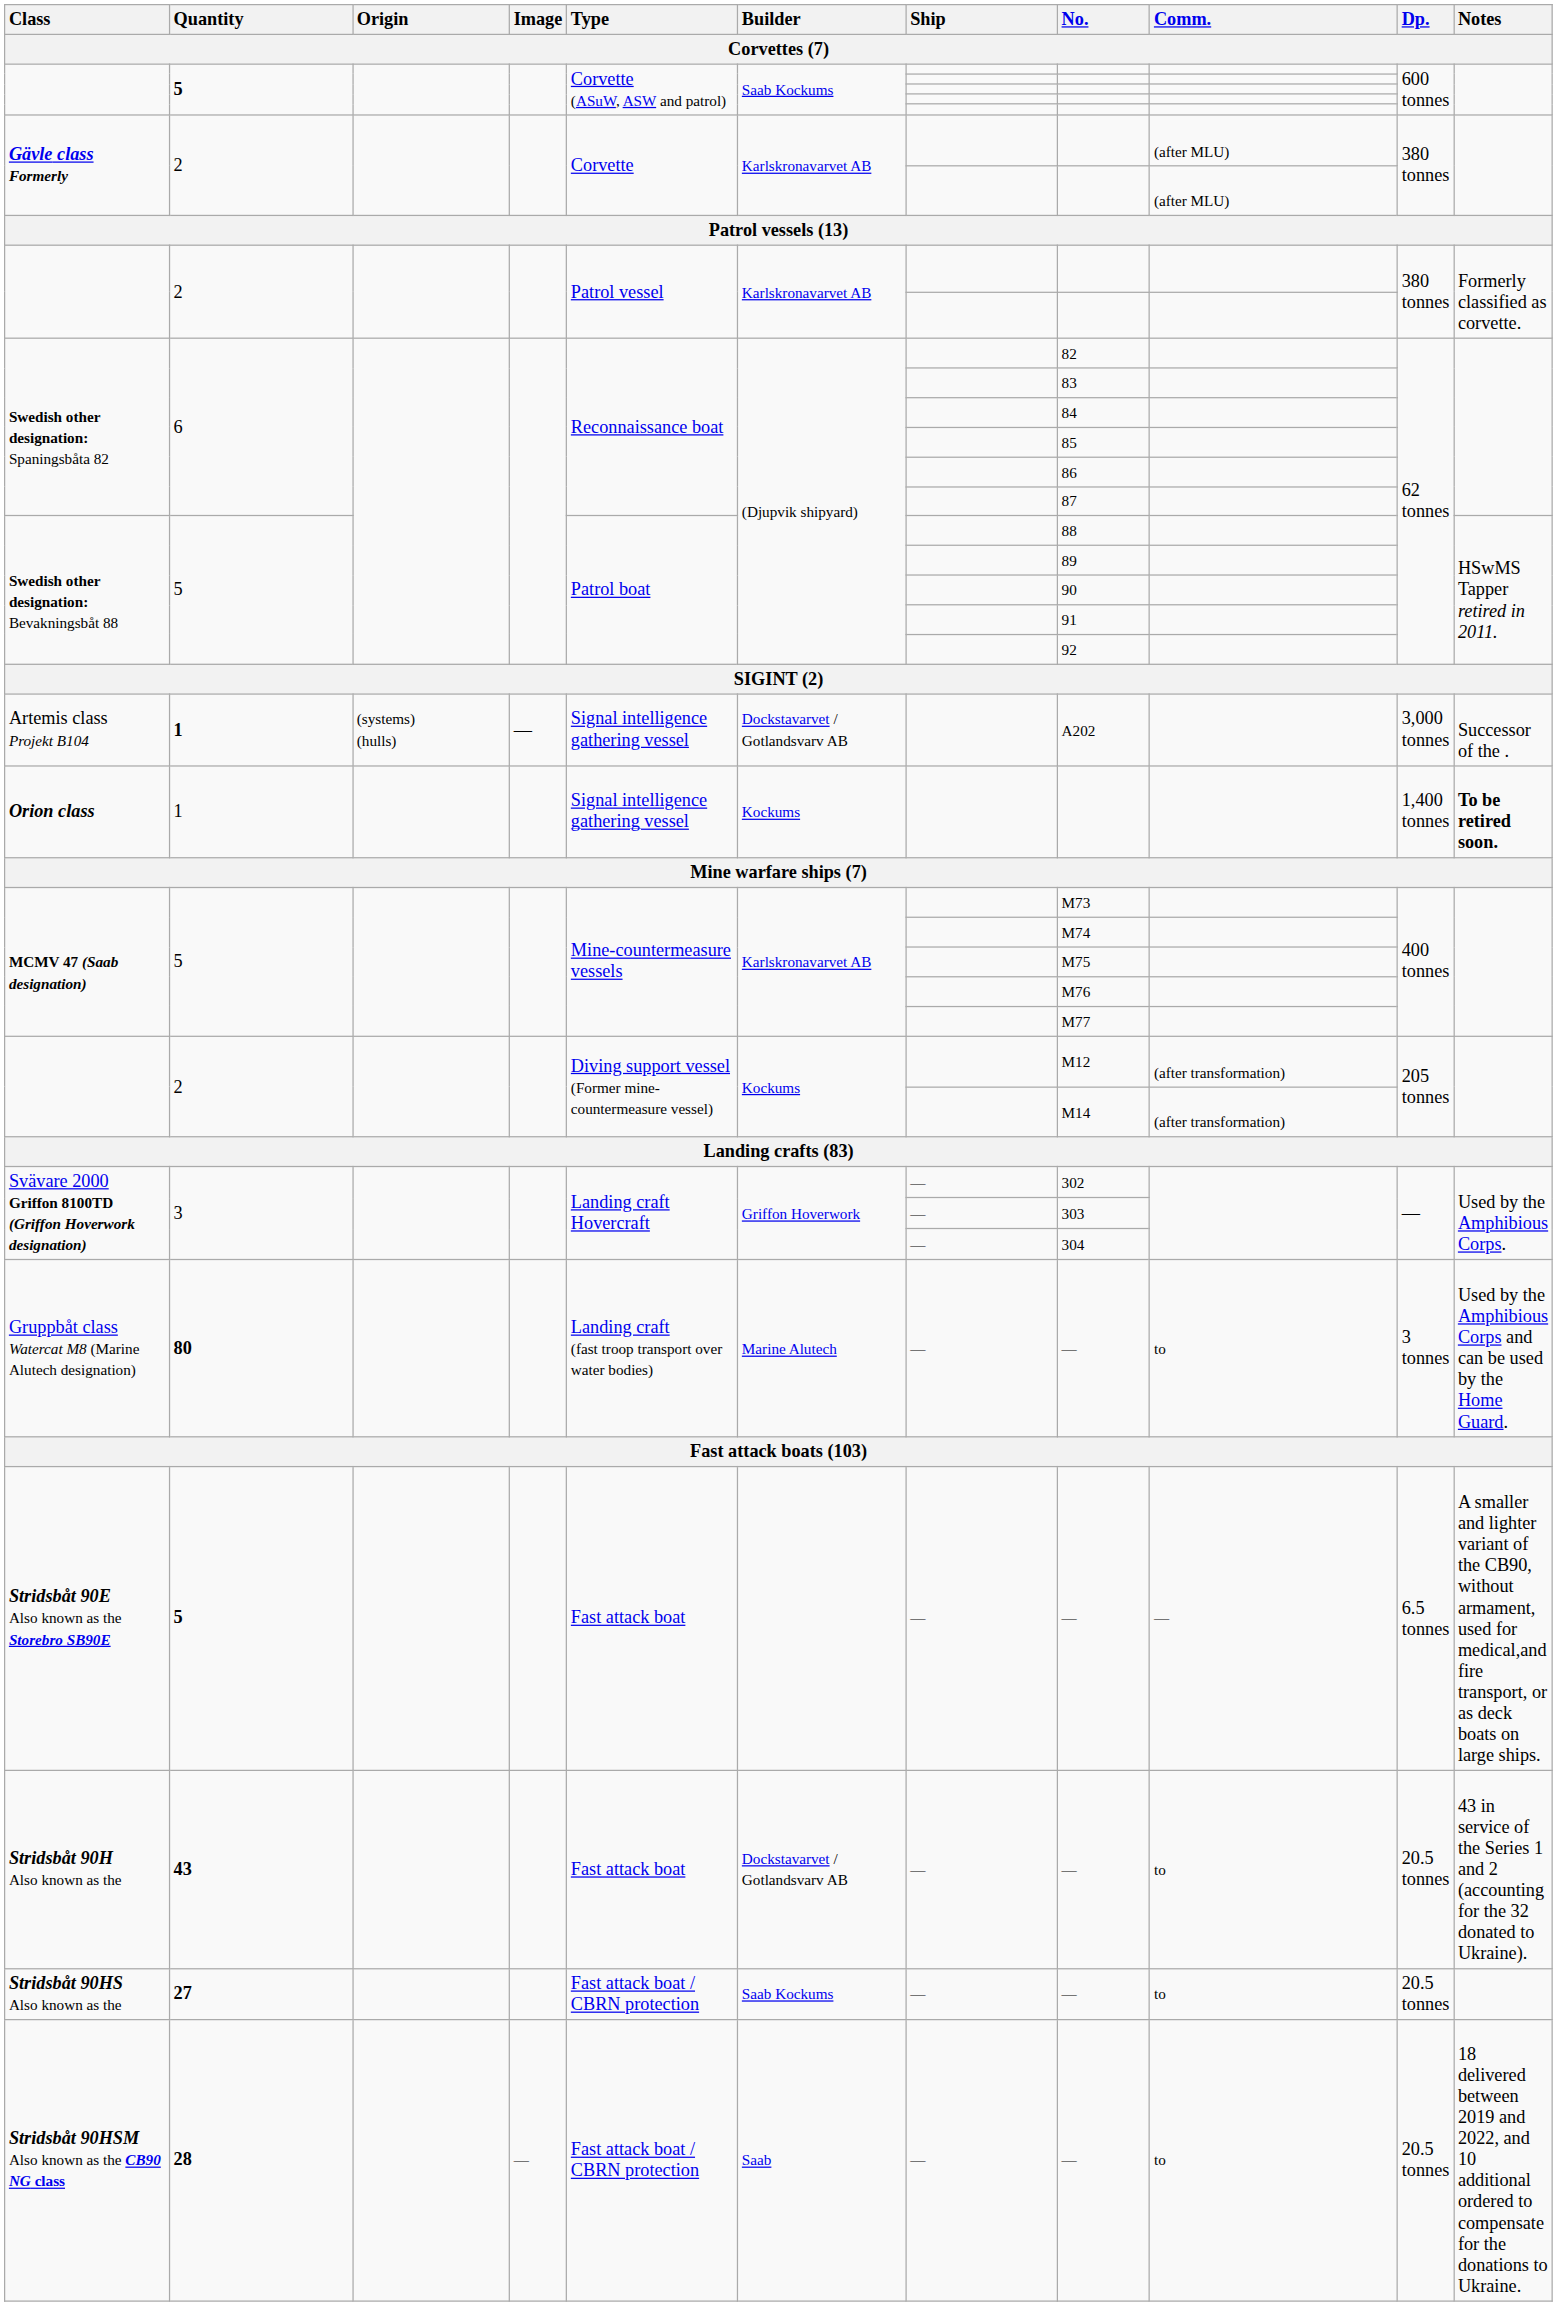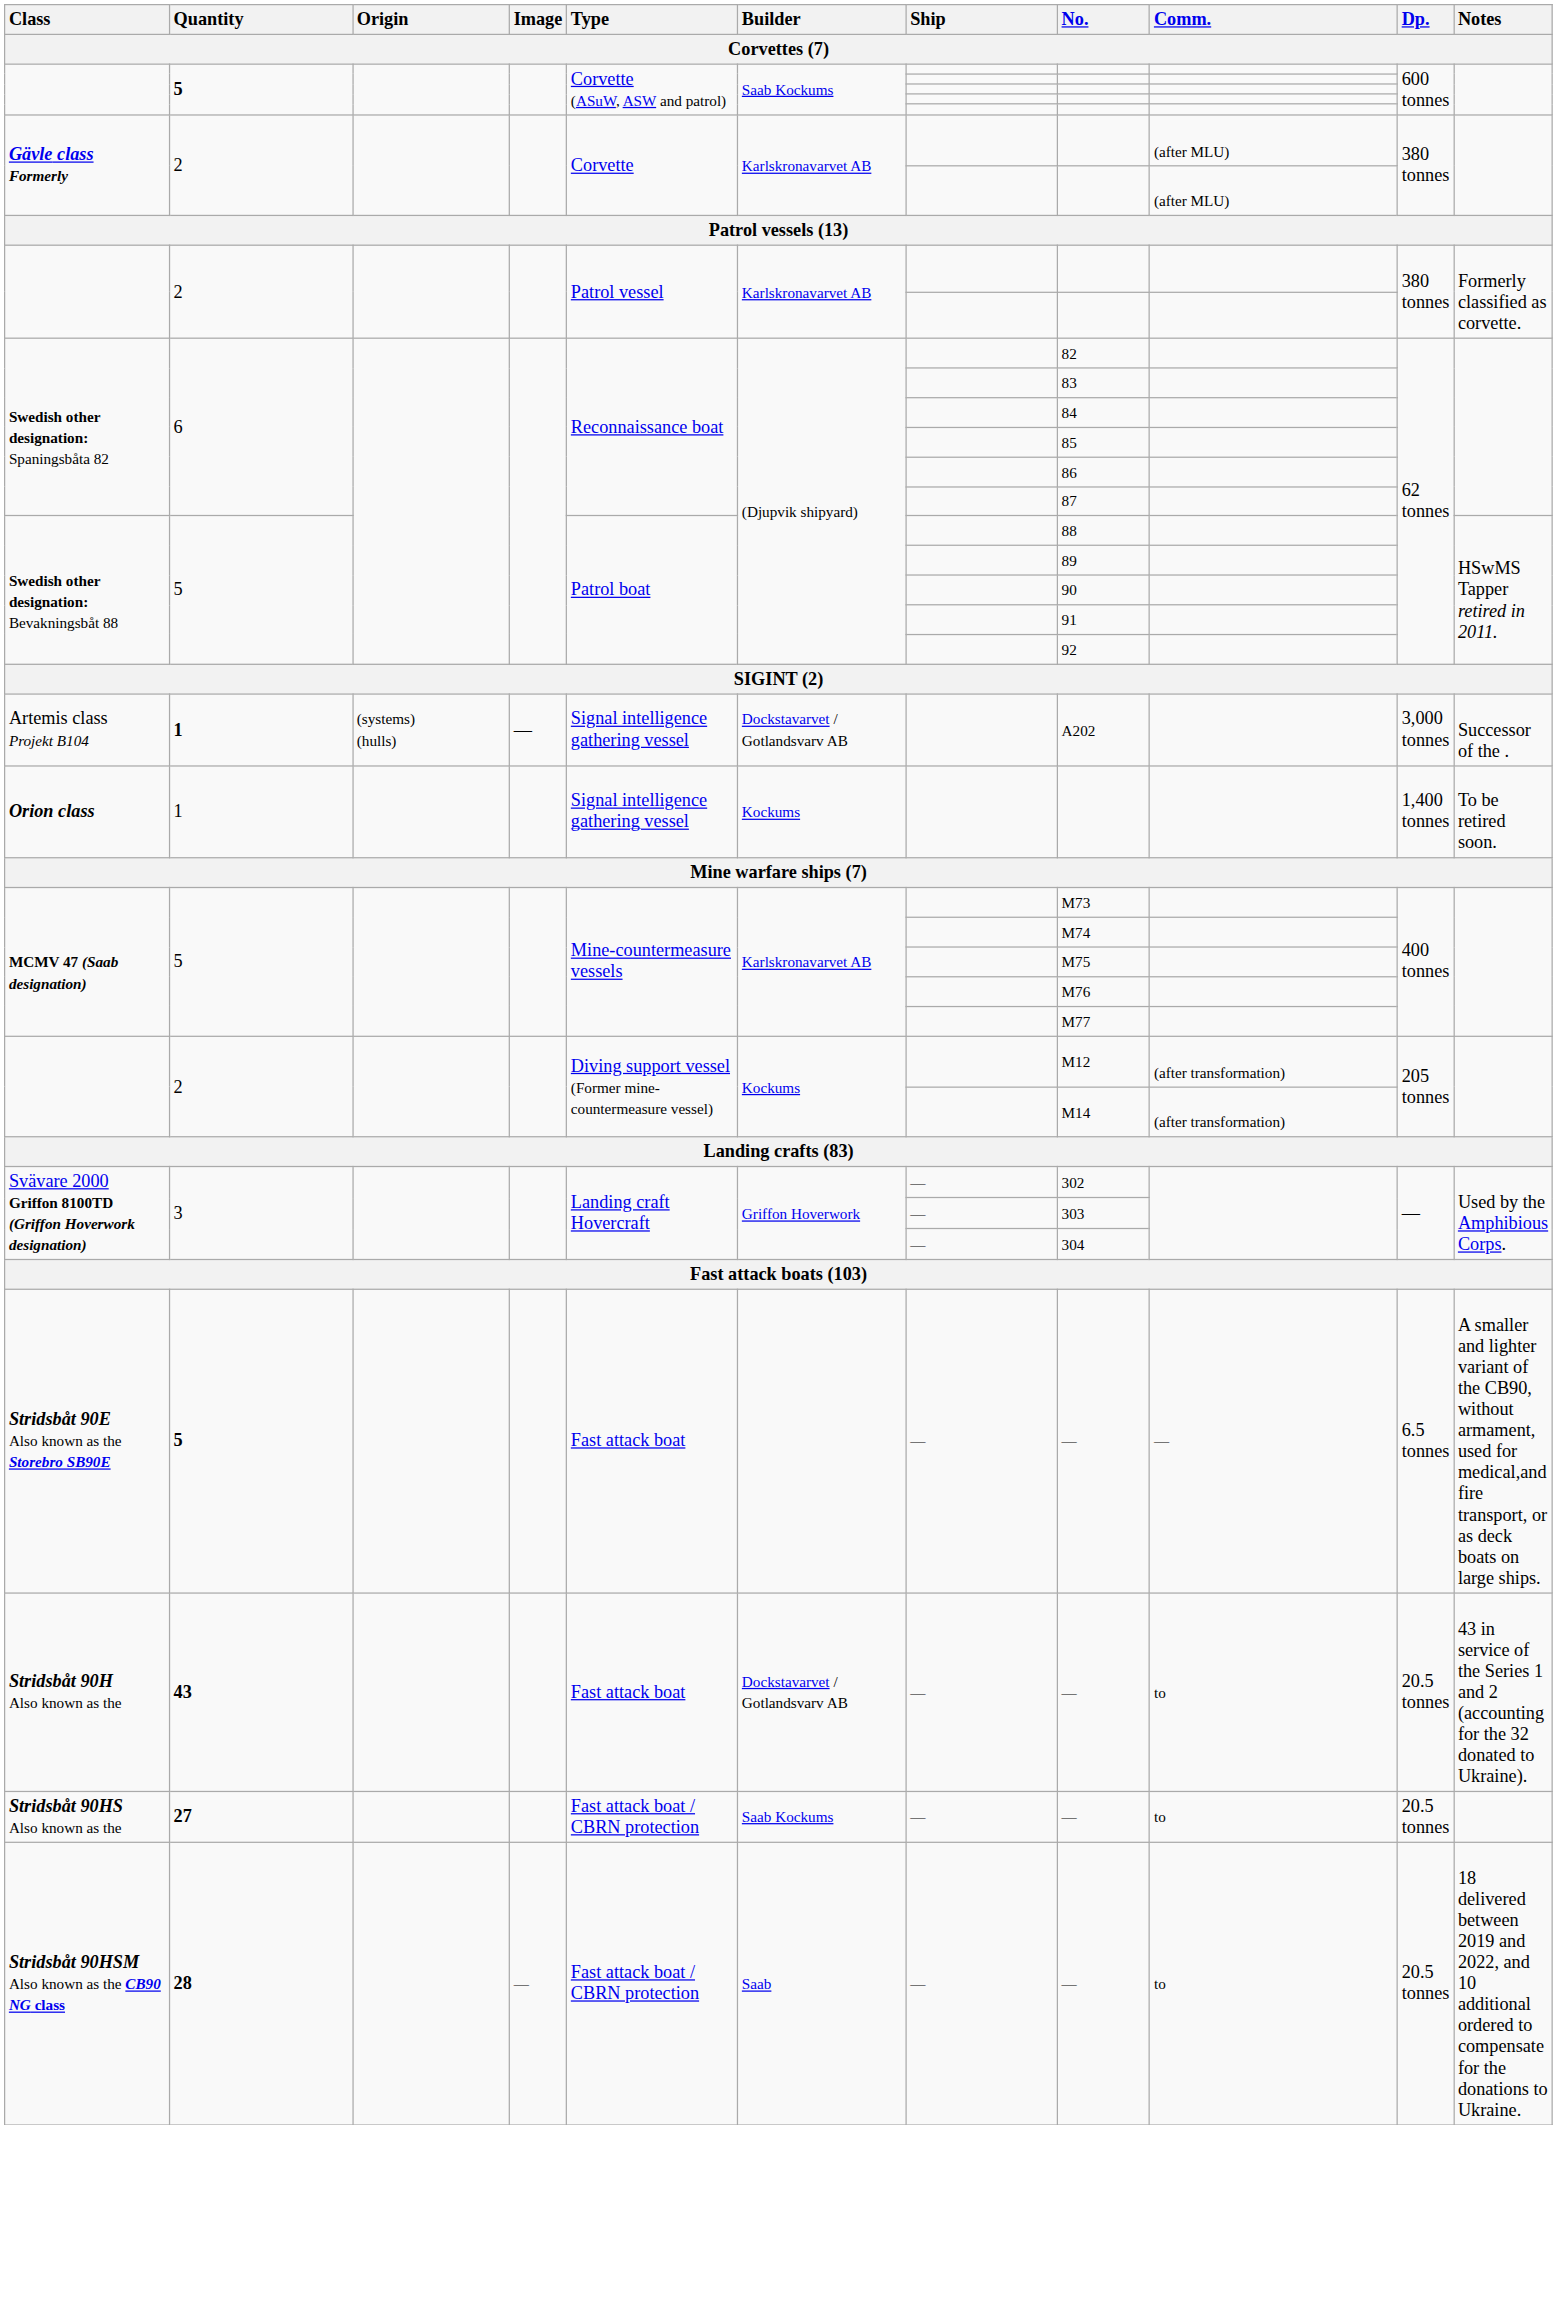 <table class="wikitable" style="font-size: 92%;">
 <tr>
 <th style="text-align: left; width:12%;">Class</th>
 <th style="text-align: left; width:14%;">Quantity</th>
 <th style="text-align: left; width:12%;">Origin</th>
 <th style="text-align: left">Image</th>
 <th style="text-align: left; width:12%;">Type</th>
 <th style="text-align: left; width:12%;">Builder</th>
 <th style="text-align: left; width:12%;">Ship</th>
 <th style="text-align: left; width:7%;"><a href='#'>No.</a></th>
 <th style="text-align: left; width:20%;"><a href='#'>Comm.</a></th>
 <th style="text-align: left; width:12%;"><a href='#'>Dp.</a></th>
 <th style="text-align: left; width:12%;">Notes</th>
 </tr>
 <tr>
 <th colspan="11">Corvettes (7)</th>
 </tr>
 <tr>
 <td rowspan="5"><strong></strong></td>
 <td rowspan="5"><strong>5</strong></td>
 <td rowspan="5"></td>
 <td rowspan="5"></td>
 <td rowspan="5"><a href='#'>Corvette</a><br><small>(<a href='#'>ASuW</a>, <a href='#'>ASW</a> and patrol)</small></td>
 <td rowspan="5"><a href='#'><small>Saab Kockums</small></a></td>
 <td><small></small></td>
 <td><small></small></td>
 <td><small></small></td>
 <td rowspan="5">600 tonnes</td>
 <td rowspan="5"></td>
 </tr>
 <tr>
 <td><small></small></td>
 <td><small></small></td>
 <td><small></small></td>
 </tr>
 <tr>
 <td><small></small></td>
 <td><small></small></td>
 <td><small></small></td>
 </tr>
 <tr>
 <td><small></small></td>
 <td><small></small></td>
 <td><small></small></td>
 </tr>
 <tr>
 <td><small></small></td>
 <td><small></small></td>
 <td><small></small></td>
 </tr>
 <tr>
 <td rowspan="2"><a href='#'><strong><em>Gävle<em> class<strong></a><br><small>Formerly </small></td>
 <td rowspan="2"></strong>2<strong></td>
 <td rowspan="2"></td>
 <td rowspan="2"></td>
 <td rowspan="2"><a href='#'>Corvette</a></td>
 <td rowspan="2"><a href='#'><small>Karlskronavarvet AB</small></a></td>
 <td><small></small></td>
 <td><small></small></td>
 <td><small></small><br><small>  (after MLU)</small></td>
 <td rowspan="2">380 tonnes</td>
 <td rowspan="2"></td>
 </tr>
 <tr>
 <td><small></small></td>
 <td><small></small></td>
 <td><small></small><br><small> </small> <small>(after MLU)</small></td>
 </tr>
 <tr>
 <th colspan="11">Patrol vessels (13)</th>
 </tr>
 <tr>
 <td rowspan="2"></strong><strong></td>
 <td rowspan="2"></strong>2<strong></td>
 <td rowspan="2"></td>
 <td rowspan="2"></td>
 <td rowspan="2"><a href='#'>Patrol vessel</a></td>
 <td rowspan="2"><a href='#'><small>Karlskronavarvet AB</small></a></td>
 <td><small></small></td>
 <td><small></small></td>
 <td><small></small></td>
 <td rowspan="2">380 tonnes</td>
 <td rowspan="2"><br>Formerly classified as corvette.</td>
 </tr>
 <tr>
 <td><small></small></td>
 <td><small></small></td>
 <td><small></small></td>
 </tr>
 <tr>
 <td rowspan="6"></strong><strong><br><small>Swedish other designation: </em></strong>Spaningsbåta 82<strong><em></small></td>
 <td rowspan="6"></strong>6<strong></td>
 <td rowspan="11"></td>
 <td rowspan="11"><br></td>
 <td rowspan="6"><a href='#'>Reconnaissance boat</a></td>
 <td rowspan="11"><small></small><br><small>(Djupvik shipyard)</small></td>
 <td><small></small></td>
 <td><small>82</small></td>
 <td><small></small></td>
 <td rowspan="11">62 tonnes</td>
 <td rowspan="6"></td>
 </tr>
 <tr>
 <td><small></small></td>
 <td><small>83</small></td>
 <td><small></small></td>
 </tr>
 <tr>
 <td><small></small></td>
 <td><small>84</small></td>
 <td><small></small></td>
 </tr>
 <tr>
 <td><small></small></td>
 <td><small>85</small></td>
 <td><small></small></td>
 </tr>
 <tr>
 <td><small></small></td>
 <td><small>86</small></td>
 <td><small></small></td>
 </tr>
 <tr>
 <td><small></small></td>
 <td><small>87</small></td>
 <td><small></small></td>
 </tr>
 <tr>
 <td rowspan="5"></strong><strong><br><small>Swedish other designation: </em></strong>Bevakningsbåt 88<strong><em></small></td>
 <td rowspan="5"></strong>5<strong></td>
 <td rowspan="5"><a href='#'>Patrol boat</a></td>
 <td><small></small></td>
 <td><small>88</small></td>
 <td><small></small></td>
 <td rowspan="5"><br>HSwMS </em>Tapper<em> retired in 2011.</td>
 </tr>
 <tr>
 <td><small></small></td>
 <td><small>89</small></td>
 <td><small></small></td>
 </tr>
 <tr>
 <td><small></small></td>
 <td><small>90</small></td>
 <td><small></small></td>
 </tr>
 <tr>
 <td><small></small></td>
 <td><small>91</small></td>
 <td><small></small></td>
 </tr>
 <tr>
 <td><small></small></td>
 <td><small>92</small></td>
 <td><small></small></td>
 </tr>
 <tr>
 <th colspan="11">SIGINT (2)</th>
 </tr>
 <tr>
 <td></em></strong>Artemis</em> class</strong><br><em><small>Projekt  B104</small></em></td>
 <td><strong>1</strong></td>
 <td> <small>(systems)</small><br> <small>(hulls)</small></td>
 <td>—</td>
 <td><a href='#'>Signal intelligence gathering vessel</a></td>
 <td><small><a href='#'>Dockstavarvet</a> / Gotlandsvarv AB</small></td>
 <td><small></small></td>
 <td><small>A202</small></td>
 <td><small></small></td>
 <td>3,000 tonnes</td>
 <td><br>Successor of the .</td>
 </tr>
 <tr>
 <td><strong><em>Orion<em> class<strong></td>
 <td></strong>1<strong></td>
 <td></td>
 <td></td>
 <td><a href='#'>Signal intelligence gathering vessel</a></td>
 <td><small><a href='#'>Kockums</a></small></td>
 <td><small></small></td>
 <td><small></small></td>
 <td><small></small></td>
 <td>1,400 tonnes</td>
-<td><strong><br>To be retired soon.</strong></td>
+<td><br>To be retired soon.</td>
 </tr>
 <tr>
 <th colspan="11"></strong>Mine warfare ships<strong> </strong>(7)<strong></th>
 </tr>
 <tr>
 <td rowspan="5"></strong><strong><br><small></em>MCMV 47<em> (Saab designation)</small></td>
 <td rowspan="5"></strong>5<strong></td>
 <td rowspan="5"></td>
 <td rowspan="5"><br></td>
 <td rowspan="5"><a href='#'>Mine-countermeasure vessels</a></td>
 <td rowspan="5"><a href='#'><small>Karlskronavarvet AB</small></a></td>
 <td><small></small></td>
 <td><small>M73</small></td>
 <td><small></small></td>
 <td rowspan="5">400 tonnes</td>
 <td rowspan="5"></td>
 </tr>
 <tr>
 <td><small></small></td>
 <td><small>M74</small></td>
 <td><small></small></td>
 </tr>
 <tr>
 <td><small></small></td>
 <td><small>M75</small></td>
 <td><small></small></td>
 </tr>
 <tr>
 <td><small></small></td>
 <td><small>M76</small></td>
 <td><small></small></td>
 </tr>
 <tr>
 <td><small></small></td>
 <td><small>M77</small></td>
 <td><small></small></td>
 </tr>
 <tr>
 <td rowspan="2"></strong><strong></td>
 <td rowspan="2"></strong>2<strong></td>
 <td rowspan="2"></td>
 <td rowspan="2"></td>
 <td rowspan="2"><a href='#'>Diving support vessel</a><br><small>(Former mine-countermeasure vessel)</small></td>
 <td rowspan="2"><small><a href='#'>Kockums</a></small></td>
 <td><small></small></td>
 <td><small>M12</small></td>
 <td><small></small><br><small></small><small> (after transformation)</small></td>
 <td rowspan="2">205 tonnes</td>
 <td rowspan="2"></td>
 </tr>
 <tr>
 <td><small></small></td>
 <td><small>M14</small></td>
 <td><small></small><br><small></small> <small></small>  <small>(after transformation)</small></td>
 </tr>
 <tr>
 <th colspan="11">Landing crafts (83)</th>
 </tr>
 <tr>
 <td rowspan="3"></em></strong><a href='#'>Svävare 2000</a><strong><em><br><small></em>Griffon 8100TD<em> (Griffon Hoverwork designation)</small></td>
 <td rowspan="3"></strong>3<strong></td>
 <td rowspan="3"></td>
 <td rowspan="3"><br></td>
 <td rowspan="3"><a href='#'>Landing craft</a><br><a href='#'>Hovercraft</a></td>
 <td rowspan="3"><a href='#'><small>Griffon Hoverwork</small></a></td>
 <td><small>—</small></td>
 <td><small>302</small></td>
 <td rowspan="3"><small></small></td>
 <td rowspan="3">—</td>
 <td rowspan="3"><br>Used by the <a href='#'>Amphibious Corps</a>.</td>
 </tr>
 <tr>
 <td><small>—</small></td>
 <td><small>303</small></td>
 </tr>
 <tr>
 <td><small>—</small></td>
 <td><small>304</small></td>
 </tr>
 <tr>
-<td><a href='#'></em></strong>Gruppbåt</em> class</strong></a><br><small><em>Watercat M8</em> (Marine Alutech designation)</small></td>
-<td><strong>80</strong></td>
-<td></td>
-<td></td>
-<td><a href='#'>Landing craft</a><br><small>(fast troop transport over water bodies)</small></td>
-<td><a href='#'><small>Marine Alutech</small></a></td>
-<td><small>—</small></td>
-<td><small>—</small></td>
-<td><small></small> <small>to</small> <small></small></td>
-<td>3 tonnes</td>
-<td><br>Used by the <a href='#'>Amphibious Corps</a> and can be used by the <a href='#'>Home Guard</a>.</td>
-</tr>
-<tr>
 <th colspan="11">Fast attack boats (103)</th>
 </tr>
 <tr>
 <td><strong><em>Stridsbåt 90E</em></strong><br><small>Also known as the <strong><em><a href='#'>Storebro SB90E</a></em></strong></small></td>
 <td><strong>5</strong></td>
 <td></td>
 <td></td>
 <td><a href='#'>Fast attack boat</a></td>
 <td><small></small></td>
 <td><small>—</small></td>
 <td><small>—</small></td>
 <td><small>—</small></td>
 <td>6.5 tonnes</td>
 <td><br>A smaller and lighter variant of the CB90, without armament, used for medical,and fire transport, or as deck boats on large ships.</td>
 </tr>
 <tr>
 <td><strong><em>Stridsbåt 90H</em></strong><br><small>Also known as the <strong></strong></small></td>
 <td><strong>43</strong></td>
 <td></td>
 <td></td>
 <td><a href='#'>Fast attack boat</a></td>
 <td><small><a href='#'>Dockstavarvet</a> / Gotlandsvarv AB</small></td>
 <td><small>—</small></td>
 <td><small>—</small></td>
 <td><small> to </small></td>
 <td>20.5 tonnes</td>
 <td><br>43 in service of the Series 1 and 2 (accounting for the 32 donated to Ukraine).</td>
 </tr>
 <tr>
 <td><strong><em>Stridsbåt 90HS</em></strong><br><small>Also known as the <strong></strong></small></td>
 <td><strong>27</strong></td>
 <td></td>
 <td></td>
 <td><a href='#'>Fast attack boat / CBRN protection</a></td>
 <td><a href='#'><small>Saab Kockums</small></a><br><small></small></td>
 <td><small>—</small></td>
 <td><small>—</small></td>
 <td><small> to </small></td>
 <td>20.5 tonnes</td>
 <td></td>
 </tr>
 <tr>
 <td><strong><em>Stridsbåt 90HSM</em></strong><br><small>Also known as the <strong><a href='#'><em>CB90 NG</em> class</a></strong></small></td>
 <td><strong>28</strong></td>
 <td></td>
 <td><small>—</small></td>
 <td><a href='#'>Fast attack boat / CBRN protection</a></td>
 <td><a href='#'><small>Saab</small></a></td>
 <td><small>—</small></td>
 <td><small>—</small></td>
 <td><small> to </small></td>
 <td>20.5 tonnes</td>
 <td><br>18 delivered between 2019 and 2022, and 10 additional ordered to compensate for the donations to Ukraine.</td>
 </tr>
 </table>
